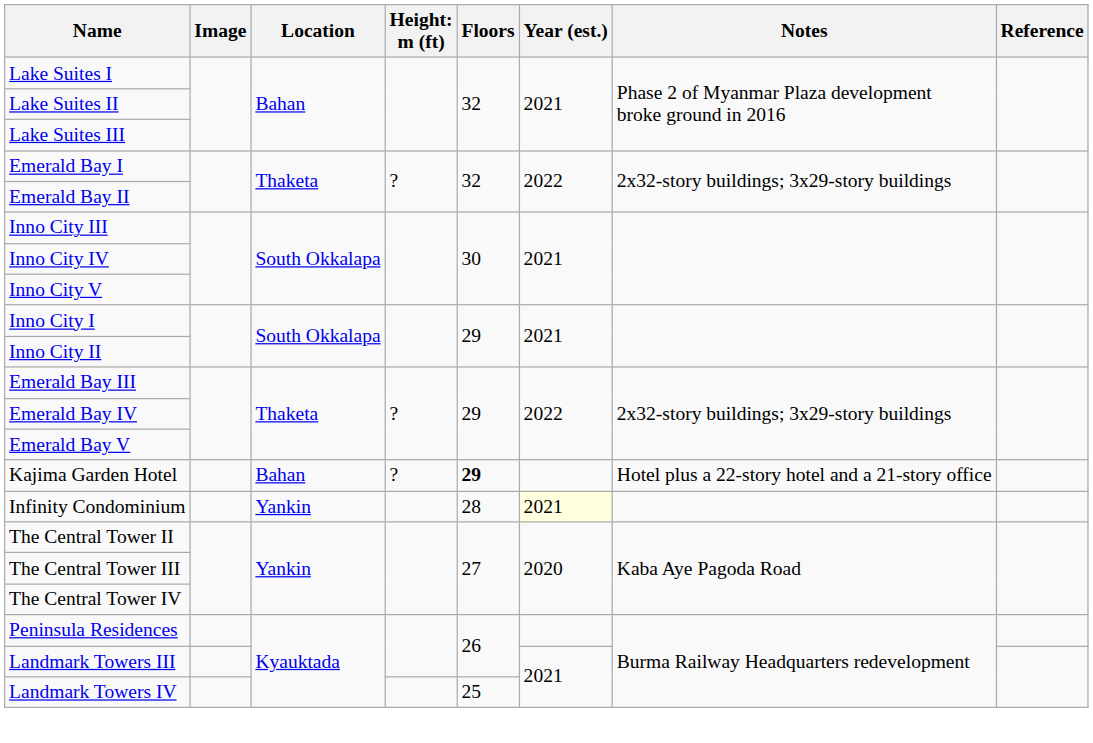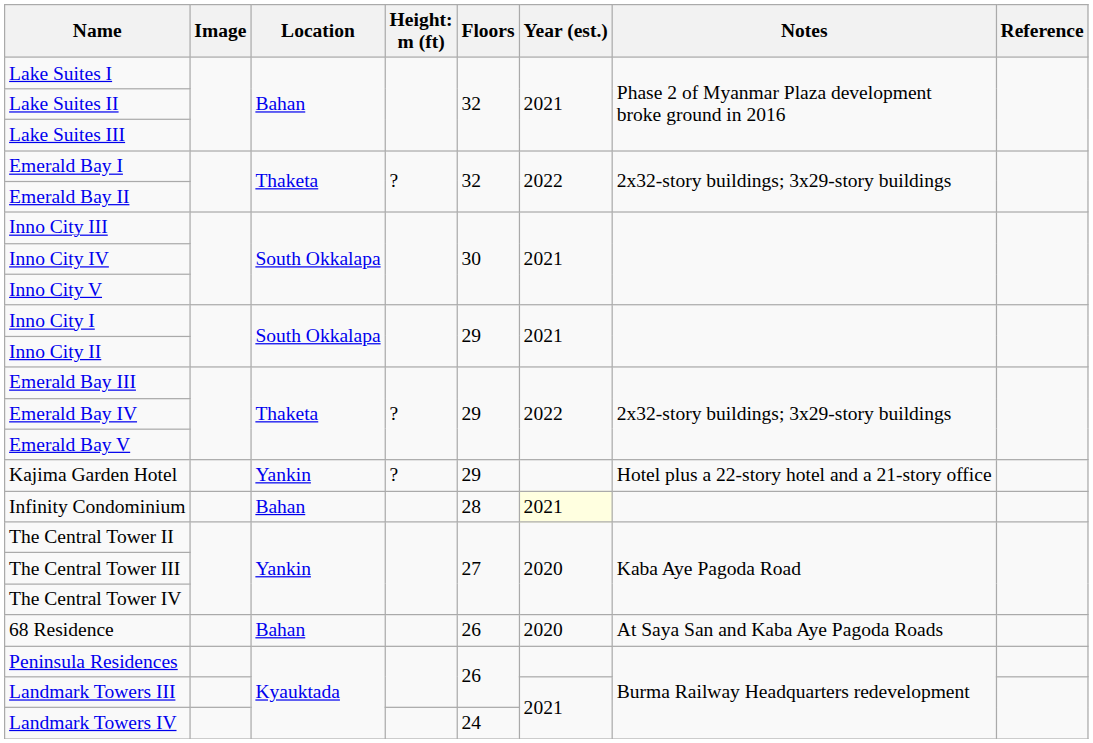 <table class="wikitable sortable zebra">
 <tr class="hintergrundfarbe6">
 <th>Name</th>
 <th class="unsortable">Image</th>
 <th>Location</th>
 <th>Height: <br>m (ft)</th>
 <th>Floors</th>
 <th>Year (est.)</th>
 <th>Notes</th>
 <th>Reference</th>
 </tr>
 <tr>
 <td><a href='#'>Lake Suites I</a></td>
 <td rowspan="3"></td>
 <td rowspan="3"><a href='#'>Bahan</a></td>
 <td rowspan="3"><em></em></td>
 <td rowspan="3">32</td>
 <td rowspan="3">2021</td>
 <td rowspan="3">Phase 2 of Myanmar Plaza development <br> broke ground in 2016</td>
 <td rowspan="3"></td>
 </tr>
 <tr>
 <td><a href='#'>Lake Suites II</a></td>
 </tr>
 <tr>
 <td><a href='#'>Lake Suites III</a></td>
 </tr>
 <tr>
 <td><a href='#'>Emerald Bay I</a></td>
 <td rowspan="2"></td>
 <td rowspan="2"><a href='#'>Thaketa</a></td>
 <td rowspan="2">?</td>
 <td rowspan="2">32</td>
 <td rowspan="2">2022</td>
 <td rowspan="2">2x32-story buildings; 3x29-story buildings</td>
 <td rowspan="2"></td>
 </tr>
 <tr>
 <td><a href='#'>Emerald Bay II</a></td>
 </tr>
 <tr>
 <td><a href='#'>Inno City III</a></td>
 <td rowspan="3"></td>
 <td rowspan="3"><a href='#'>South Okkalapa</a></td>
 <td rowspan="3"></td>
 <td rowspan="3">30</td>
 <td rowspan="3">2021</td>
 <td rowspan="3"></td>
 <td rowspan="3"></td>
 </tr>
 <tr>
 <td><a href='#'>Inno City IV</a></td>
 </tr>
 <tr>
 <td><a href='#'>Inno City V</a></td>
 </tr>
 <tr>
 <td><a href='#'>Inno City I</a></td>
 <td rowspan="2"></td>
 <td rowspan="2"><a href='#'>South Okkalapa</a></td>
 <td rowspan="2"><em></em></td>
 <td rowspan="2">29</td>
 <td rowspan="2">2021</td>
 <td rowspan="2"></td>
 <td rowspan="2"></td>
 </tr>
 <tr>
 <td><a href='#'>Inno City II</a></td>
 </tr>
 <tr>
 <td><a href='#'>Emerald Bay III</a></td>
 <td rowspan="3"></td>
 <td rowspan="3"><a href='#'>Thaketa</a></td>
 <td rowspan="3">?</td>
 <td rowspan="3">29</td>
 <td rowspan="3">2022</td>
 <td rowspan="3">2x32-story buildings; 3x29-story buildings</td>
 <td rowspan="3"></td>
 </tr>
 <tr>
 <td><a href='#'>Emerald Bay IV</a></td>
 </tr>
 <tr>
 <td><a href='#'>Emerald Bay V</a></td>
 </tr>
 <tr>
 <td>Kajima Garden Hotel</td>
 <td></td>
-<td><a href='#'>Bahan</a></td>
+<td><a href='#'>Yankin</a></td>
 <td>?</td>
-<td><strong>29</strong></td>
+<td>29</td>
 <td></td>
 <td>Hotel plus a 22-story hotel and a 21-story office</td>
 <td></td>
 </tr>
 <tr>
 <td>Infinity Condominium</td>
 <td></td>
-<td><a href='#'>Yankin</a></td>
+<td><a href='#'>Bahan</a></td>
 <td><em></em></td>
 <td>28</td>
 <td style="background: lightyellow;">2021</td>
 <td></td>
 <td></td>
 </tr>
 <tr>
 <td>The Central Tower II</td>
 <td rowspan="3"></td>
 <td rowspan="3"><a href='#'>Yankin</a></td>
 <td rowspan="3"><em></em></td>
 <td rowspan="3">27</td>
 <td rowspan="3">2020</td>
 <td rowspan="3">Kaba Aye Pagoda Road</td>
 <td rowspan="3"></td>
 </tr>
 <tr>
 <td>The Central Tower III</td>
 </tr>
 <tr>
 <td>The Central Tower IV</td>
 </tr>
 <tr>
+<td>68 Residence</td>
+<td></td>
+<td><a href='#'>Bahan</a></td>
+<td><em></em></td>
+<td>26</td>
+<td>2020</td>
+<td>At Saya San and Kaba Aye Pagoda Roads</td>
+<td></td>
+</tr>
+<tr>
 <td><a href='#'>Peninsula Residences</a></td>
 <td></td>
 <td rowspan="3"><a href='#'>Kyauktada</a></td>
 <td rowspan="2"><em></em></td>
 <td rowspan="2">26</td>
 <td></td>
 <td rowspan="3">Burma Railway Headquarters redevelopment</td>
 <td></td>
 </tr>
 <tr>
 <td><a href='#'>Landmark Towers III</a></td>
 <td></td>
 <td rowspan="2">2021</td>
 <td rowspan="2"></td>
 </tr>
 <tr>
 <td><a href='#'>Landmark Towers IV</a></td>
 <td></td>
 <td><em></em></td>
-<td>25</td>
+<td>24</td>
 </tr>
 </table>
